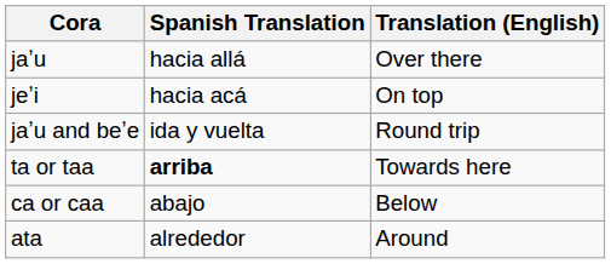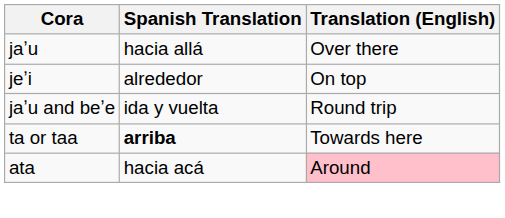 <table class="wikitable">
 <tr>
 <th>Cora</th>
 <th>Spanish Translation</th>
 <th>Translation (English)</th>
 </tr>
 <tr>
 <td>jaʼu</td>
 <td>hacia allá</td>
 <td>Over there</td>
 </tr>
 <tr>
 <td>jeʼi</td>
-<td>hacia acá</td>
+<td>alrededor</td>
 <td>On top</td>
 </tr>
 <tr>
 <td>jaʼu and beʼe</td>
 <td>ida y vuelta</td>
 <td>Round trip</td>
 </tr>
 <tr>
 <td>ta or taa</td>
 <td><strong>arriba</strong></td>
 <td>Towards here</td>
 </tr>
 <tr>
-<td>ca or caa</td>
-<td>abajo</td>
-<td>Below</td>
-</tr>
-<tr>
 <td>ata</td>
-<td>alrededor</td>
-<td>Around<br></td>
+<td>hacia acá</td>
+<td style="background: pink;">Around<br></td>
 </tr>
 </table>
